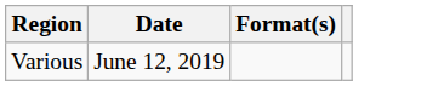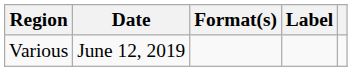 <table class="wikitable plainrowheaders">
 <tr>
 <th scope="col">Region</th>
 <th scope="col">Date</th>
 <th scope="col">Format(s)</th>
+<th scope="col">Label</th>
 <th scope="col"></th>
 </tr>
 <tr>
 <td>Various</td>
 <td>June 12, 2019</td>
 <td></td>
+<td></td>
 <td align="center"></td>
 </tr>
 </table>
